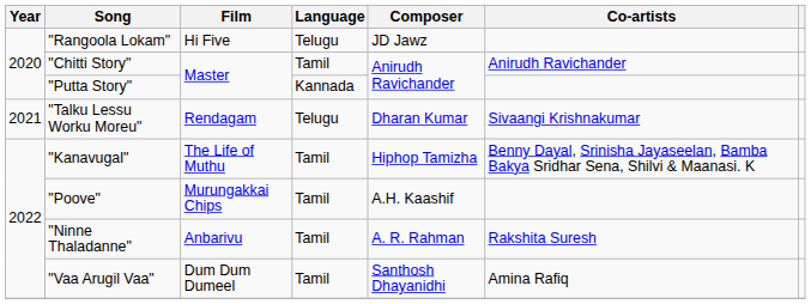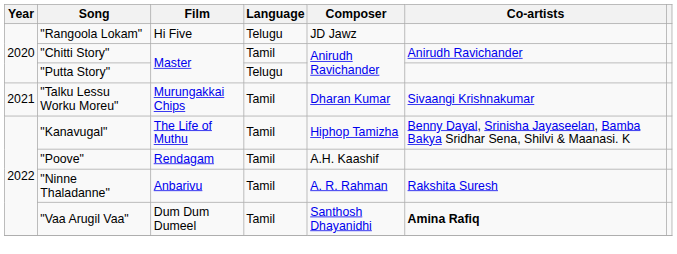 <table class="wikitable">
 <tr>
 <th>Year</th>
 <th>Song</th>
 <th>Film</th>
 <th>Language</th>
 <th>Composer</th>
 <th>Co-artists</th>
 <th></th>
 </tr>
 <tr>
 <td rowspan="3">2020</td>
 <td>"Rangoola Lokam"</td>
 <td>Hi Five</td>
 <td>Telugu</td>
 <td>JD Jawz</td>
 <td></td>
 <td></td>
 </tr>
 <tr>
 <td>"Chitti Story"</td>
 <td rowspan="2"><a href='#'>Master</a></td>
 <td>Tamil</td>
 <td rowspan="2"><a href='#'>Anirudh Ravichander</a></td>
 <td><a href='#'>Anirudh Ravichander</a></td>
 <td></td>
 </tr>
 <tr>
 <td>"Putta Story"</td>
-<td>Kannada</td>
+<td>Telugu</td>
 <td></td>
 <td></td>
 </tr>
 <tr>
 <td>2021</td>
 <td>"Talku Lessu Worku Moreu"</td>
-<td><a href='#'>Rendagam</a></td>
-<td>Telugu</td>
+<td><a href='#'>Murungakkai Chips</a></td>
+<td>Tamil</td>
 <td><a href='#'>Dharan Kumar</a></td>
 <td><a href='#'>Sivaangi Krishnakumar</a></td>
 <td></td>
 </tr>
 <tr>
 <td rowspan="4">2022</td>
 <td>"Kanavugal"</td>
 <td><a href='#'>The Life of Muthu</a></td>
 <td>Tamil</td>
 <td><a href='#'>Hiphop Tamizha</a></td>
 <td><a href='#'>Benny Dayal</a>, <a href='#'>Srinisha Jayaseelan</a>, <a href='#'>Bamba Bakya</a> Sridhar Sena, Shilvi & Maanasi. K</td>
 <td></td>
 </tr>
 <tr>
 <td>"Poove"</td>
-<td><a href='#'>Murungakkai Chips</a></td>
+<td><a href='#'>Rendagam</a></td>
 <td>Tamil</td>
 <td>A.H. Kaashif</td>
 <td></td>
 <td></td>
 </tr>
 <tr>
 <td>"Ninne Thaladanne"</td>
 <td><a href='#'>Anbarivu</a></td>
 <td>Tamil</td>
 <td><a href='#'>A. R. Rahman</a></td>
 <td><a href='#'>Rakshita Suresh</a></td>
 <td></td>
 </tr>
 <tr>
 <td>"Vaa Arugil Vaa"</td>
 <td>Dum Dum Dumeel</td>
 <td>Tamil</td>
 <td><a href='#'>Santhosh Dhayanidhi</a></td>
-<td>Amina Rafiq</td>
+<td><strong>Amina Rafiq</strong></td>
 <td></td>
 </tr>
 <tr>
 </tr>
 </table>
